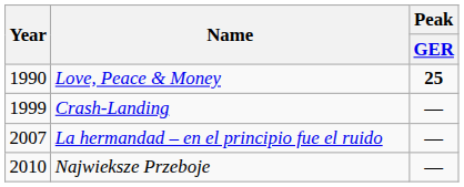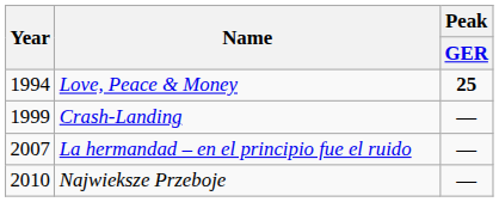 <table class="wikitable">
 <tr>
 <th scope="col" rowspan="2" style="width:30px;">Year</th>
 <th scope="col" rowspan="2" style="width:300px;">Name</th>
 <th scope="col" colspan="1">Peak</th>
 </tr>
 <tr>
 <th scope="col"><a href='#'>GER</a><br></th>
 </tr>
 <tr>
-<td>1990</td>
+<td>1994</td>
 <td><em><a href='#'>Love, Peace & Money</a></em></td>
 <td style="text-align:center;"><strong>25</strong></td>
 </tr>
 <tr>
 <td>1999</td>
 <td><em><a href='#'>Crash-Landing</a></em></td>
 <td style="text-align:center;">—</td>
 </tr>
 <tr>
 <td>2007</td>
 <td><em><a href='#'>La hermandad – en el principio fue el ruido</a></em></td>
 <td style="text-align:center;">—</td>
 </tr>
 <tr>
 <td>2010</td>
 <td><em>Najwieksze Przeboje</em></td>
 <td style="text-align:center;">—</td>
 </tr>
 </table>
